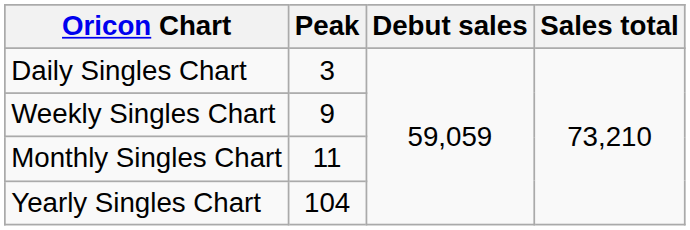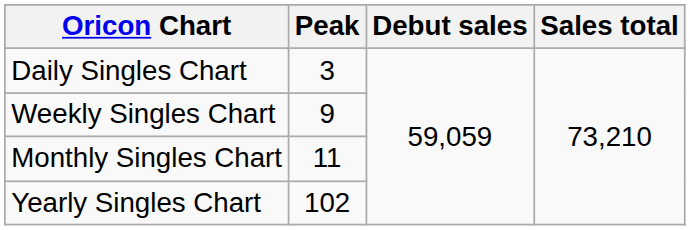 <table class="wikitable">
 <tr>
 <th><a href='#'>Oricon</a> Chart</th>
 <th>Peak</th>
 <th>Debut sales</th>
 <th>Sales total</th>
 </tr>
 <tr>
 <td>Daily Singles Chart</td>
 <td style="text-align:center;">3</td>
 <td style="text-align:center;" rowspan="4">59,059</td>
 <td style="text-align:center;" rowspan="4">73,210</td>
 </tr>
 <tr>
 <td>Weekly Singles Chart</td>
 <td style="text-align:center;">9</td>
 </tr>
 <tr>
 <td>Monthly Singles Chart</td>
 <td style="text-align:center;">11</td>
 </tr>
 <tr>
 <td>Yearly Singles Chart</td>
-<td style="text-align:center;">104</td>
+<td style="text-align:center;">102</td>
 </tr>
 </table>
